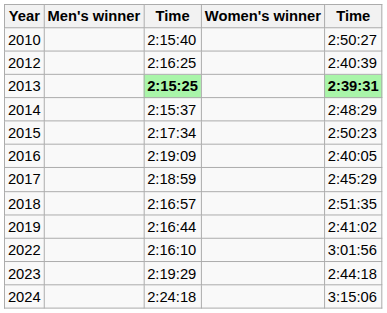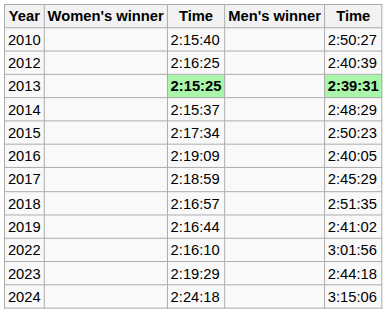 <table class="wikitable sortable" style="font-size: 95%;">
 <tr>
 <th>Year</th>
+<th>Women's winner</th>
+<th>Time</th>
 <th>Men's winner</th>
-<th>Time</th>
-<th>Women's winner</th>
 <th>Time</th>
 </tr>
 <tr>
 <td>2010</td>
 <td align=left></td>
 <td>2:15:40</td>
 <td align=left></td>
 <td>2:50:27</td>
 </tr>
 <tr>
 <td>2012</td>
+<td align=left></td>
+<td>2:16:25</td>
 <td></td>
-<td>2:16:25</td>
-<td align=left></td>
 <td>2:40:39</td>
 </tr>
 <tr>
 <td>2013</td>
+<td align=left></td>
+<td bgcolor=#A9F5A9><strong>2:15:25</strong></td>
 <td></td>
-<td bgcolor=#A9F5A9><strong>2:15:25</strong></td>
-<td align=left></td>
 <td bgcolor=#A9F5A9><strong>2:39:31</strong></td>
 </tr>
 <tr>
 <td>2014</td>
+<td align=left></td>
+<td>2:15:37</td>
 <td></td>
-<td>2:15:37</td>
-<td align=left></td>
 <td>2:48:29</td>
 </tr>
 <tr>
 <td>2015</td>
+<td align=left></td>
+<td>2:17:34</td>
 <td></td>
-<td>2:17:34</td>
-<td align=left></td>
 <td>2:50:23</td>
 </tr>
 <tr>
 <td>2016</td>
+<td align=left></td>
+<td>2:19:09</td>
 <td></td>
-<td>2:19:09</td>
-<td align=left></td>
 <td>2:40:05</td>
 </tr>
 <tr>
 <td>2017</td>
+<td align=left></td>
+<td>2:18:59</td>
 <td></td>
-<td>2:18:59</td>
-<td align=left></td>
 <td>2:45:29</td>
 </tr>
 <tr>
 <td>2018</td>
+<td align=left></td>
+<td>2:16:57</td>
 <td></td>
-<td>2:16:57</td>
-<td align=left></td>
 <td>2:51:35</td>
 </tr>
 <tr>
 <td>2019</td>
+<td align=left></td>
+<td>2:16:44</td>
 <td></td>
-<td>2:16:44</td>
-<td align=left></td>
 <td>2:41:02</td>
 </tr>
 <tr>
 <td>2022</td>
+<td align=left></td>
+<td>2:16:10</td>
 <td></td>
-<td>2:16:10</td>
-<td align=left></td>
 <td>3:01:56</td>
 </tr>
 <tr>
 <td>2023</td>
+<td align=left></td>
+<td>2:19:29</td>
 <td></td>
-<td>2:19:29</td>
-<td align=left></td>
 <td>2:44:18</td>
 </tr>
 <tr>
 <td>2024</td>
+<td align=left></td>
+<td>2:24:18</td>
 <td></td>
-<td>2:24:18</td>
-<td align=left></td>
 <td>3:15:06</td>
 </tr>
 </table>
